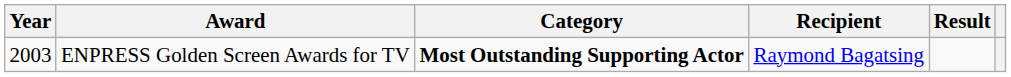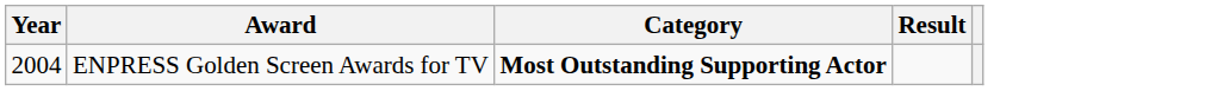 <table class="wikitable">
 <tr>
 <th>Year</th>
 <th>Award</th>
 <th>Category</th>
-<th>Recipient</th>
 <th>Result</th>
 <th></th>
 </tr>
 <tr>
-<td>2003</td>
+<td>2004</td>
 <td>ENPRESS Golden Screen Awards for TV</td>
 <td><strong>Most Outstanding Supporting Actor</strong></td>
-<td><a href='#'>Raymond Bagatsing</a></td>
 <td></td>
 <th></th>
 </tr>
 </table>
